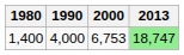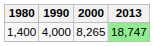 <table class="wikitable" border="1">
 <tr>
 <th>1980</th>
 <th>1990</th>
 <th>2000</th>
 <th>2013</th>
 </tr>
 <tr>
 <td>1,400</td>
 <td>4,000</td>
-<td>6,753</td>
+<td>8,265</td>
 <td style="background: lightgreen;">18,747</td>
 </tr>
 </table>
